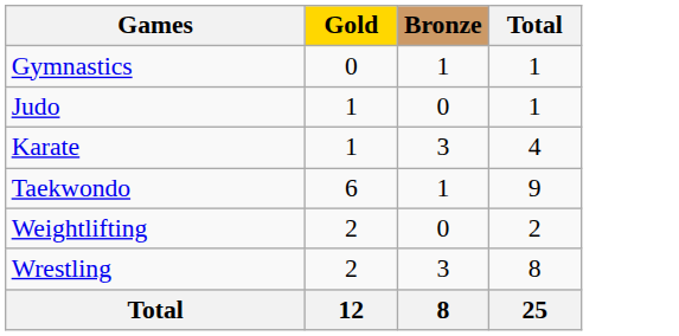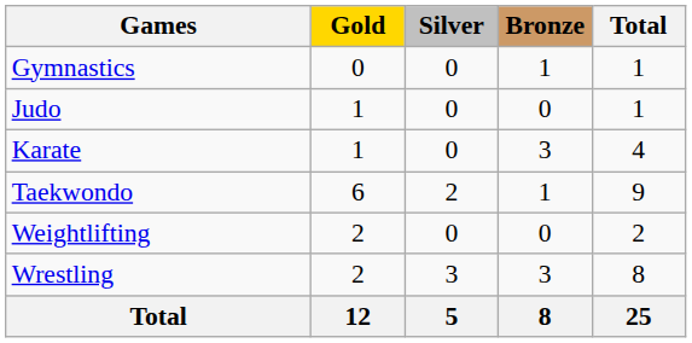 <table class="wikitable sortable" style="text-align:center;">
 <tr>
 <th width=180>Games</th>
 <th scope="col" style="background:gold; width:50px;">Gold</th>
+<th scope="col" style="background:silver; width:50px;">Silver</th>
 <th scope="col" style="background:#cc9966; width:50px;">Bronze</th>
 <th width=50>Total</th>
 </tr>
 <tr>
 <td align=left><a href='#'>Gymnastics</a></td>
+<td>0</td>
 <td>0</td>
 <td>1</td>
 <td>1</td>
 </tr>
 <tr>
 <td align=left><a href='#'>Judo</a></td>
 <td>1</td>
 <td>0</td>
+<td>0</td>
 <td>1</td>
 </tr>
 <tr>
 <td align=left><a href='#'>Karate</a></td>
 <td>1</td>
+<td>0</td>
 <td>3</td>
 <td>4</td>
 </tr>
 <tr>
 <td align=left><a href='#'>Taekwondo</a></td>
 <td>6</td>
+<td>2</td>
 <td>1</td>
 <td>9</td>
 </tr>
 <tr>
 <td align=left><a href='#'>Weightlifting</a></td>
 <td>2</td>
 <td>0</td>
+<td>0</td>
 <td>2</td>
 </tr>
 <tr>
 <td align=left><a href='#'>Wrestling</a></td>
 <td>2</td>
 <td>3</td>
+<td>3</td>
 <td>8</td>
 </tr>
 <tr class="sortbottom">
 <th>Total</th>
 <th>12</th>
+<th>5</th>
 <th>8</th>
 <th>25</th>
 </tr>
 </table>
